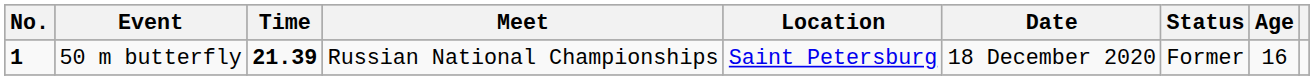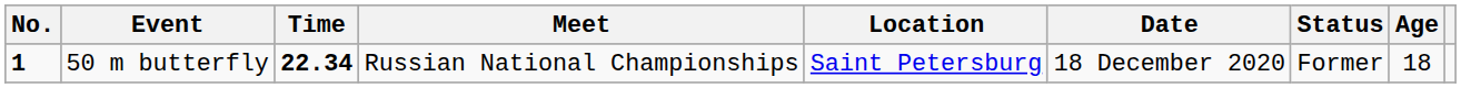 <table class="wikitable">
 <tr>
 <th>No.</th>
 <th>Event</th>
 <th>Time</th>
 <th>Meet</th>
 <th>Location</th>
 <th>Date</th>
 <th>Status</th>
 <th>Age</th>
 <th></th>
 </tr>
 <tr>
 <td><strong>1</strong></td>
 <td>50 m butterfly</td>
-<td style="text-align:center;"><strong>21.39</strong></td>
+<td style="text-align:center;"><strong>22.34</strong></td>
 <td>Russian National Championships</td>
 <td><a href='#'>Saint Petersburg</a></td>
 <td>18 December 2020</td>
 <td style="text-align:center;">Former</td>
-<td style="text-align:center;">16</td>
+<td style="text-align:center;">18</td>
 <td style="text-align:center;"></td>
 </tr>
 </table>
